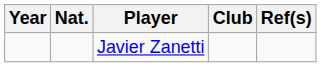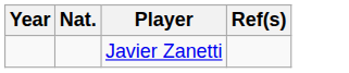 <table class="wikitable">
 <tr>
 <th>Year</th>
 <th>Nat.</th>
 <th>Player</th>
-<th>Club</th>
 <th>Ref(s)</th>
 </tr>
 <tr>
 <td></td>
 <td></td>
 <td><a href='#'>Javier Zanetti</a></td>
 <td></td>
-<td></td>
 </tr>
 </table>
